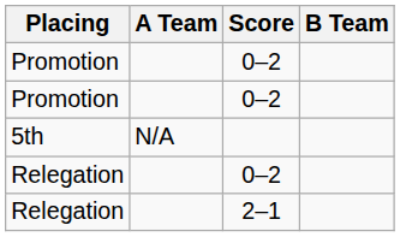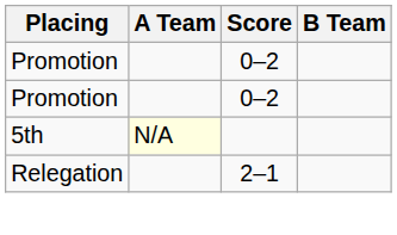 <table class=wikitable style="border:1px solid #AAAAAA;">
 <tr>
 <th>Placing</th>
 <th>A Team</th>
 <th>Score</th>
 <th>B Team</th>
 </tr>
 <tr>
 <td>Promotion</td>
 <td></td>
 <td align="center">0–2</td>
 <td><strong></strong></td>
 </tr>
 <tr>
 <td>Promotion</td>
 <td></td>
 <td align="center">0–2</td>
 <td><strong></strong></td>
 </tr>
 <tr>
 <td>5th</td>
-<td>N/A</td>
+<td style="background: lightyellow;">N/A</td>
 <td></td>
-<td></td>
-</tr>
-<tr>
-<td>Relegation</td>
-<td><em></em></td>
-<td align="center">0–2</td>
 <td></td>
 </tr>
 <tr>
 <td>Relegation</td>
 <td></td>
 <td align="center">2–1</td>
 <td><em></em></td>
 </tr>
 </table>
